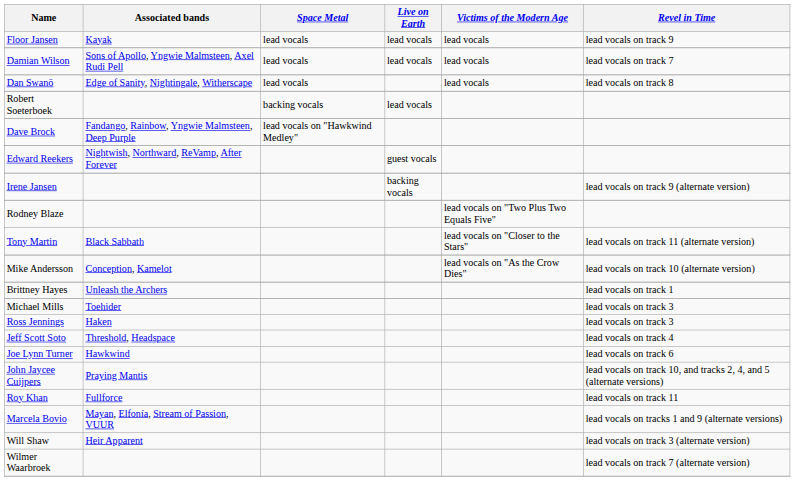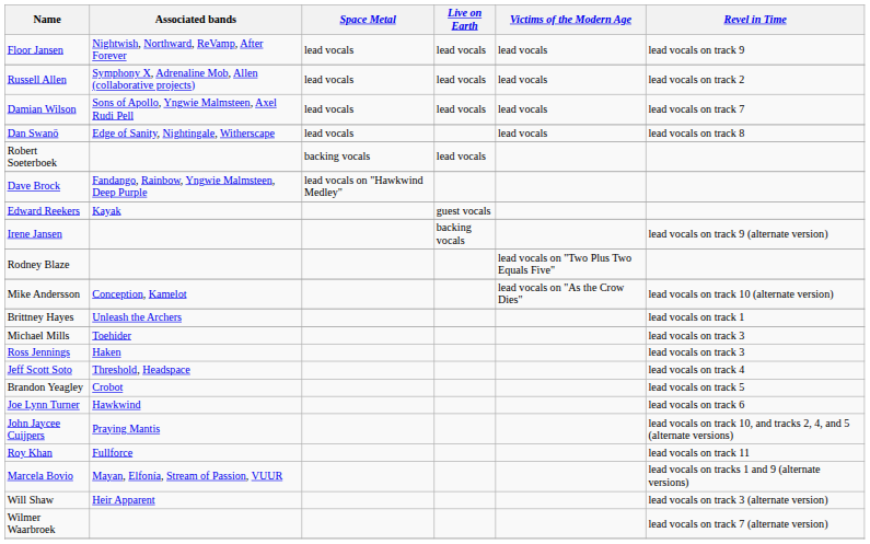 <table class="wikitable">
 <tr>
 <th>Name</th>
 <th>Associated bands</th>
 <th><em><a href='#'>Space Metal</a></em></th>
 <th><em><a href='#'>Live on Earth</a></em></th>
 <th><em><a href='#'>Victims of the Modern Age</a></em></th>
 <th><em><a href='#'>Revel in Time</a></em></th>
 </tr>
 <tr>
 <td><a href='#'>Floor Jansen</a></td>
-<td><a href='#'>Kayak</a></td>
+<td><a href='#'>Nightwish</a>, <a href='#'>Northward</a>, <a href='#'>ReVamp</a>, <a href='#'>After Forever</a></td>
 <td>lead vocals</td>
 <td>lead vocals</td>
 <td>lead vocals</td>
 <td>lead vocals on track 9</td>
 </tr>
 <tr>
+</tr>
+<tr>
+<td><a href='#'>Russell Allen</a></td>
+<td><a href='#'>Symphony X</a>, <a href='#'>Adrenaline Mob</a>, <a href='#'>Allen (collaborative projects)</a></td>
+<td>lead vocals</td>
+<td>lead vocals</td>
+<td>lead vocals</td>
+<td>lead vocals on track 2</td>
 </tr>
 <tr>
 <td><a href='#'>Damian Wilson</a></td>
 <td><a href='#'>Sons of Apollo</a>, <a href='#'>Yngwie Malmsteen</a>, <a href='#'>Axel Rudi Pell</a></td>
 <td>lead vocals</td>
 <td>lead vocals</td>
 <td>lead vocals</td>
 <td>lead vocals on track 7</td>
 </tr>
 <tr>
 </tr>
 <tr>
 <td><a href='#'>Dan Swanö</a></td>
 <td><a href='#'>Edge of Sanity</a>, <a href='#'>Nightingale</a>, <a href='#'>Witherscape</a></td>
 <td>lead vocals</td>
 <td></td>
 <td>lead vocals</td>
 <td>lead vocals on track 8</td>
 </tr>
 <tr>
 </tr>
 <tr>
 <td>Robert Soeterboek</td>
 <td></td>
 <td>backing vocals</td>
 <td>lead vocals</td>
 <td></td>
 <td></td>
 </tr>
 <tr>
 </tr>
 <tr>
 <td><a href='#'>Dave Brock</a></td>
 <td><a href='#'>Fandango</a>, <a href='#'>Rainbow</a>, <a href='#'>Yngwie Malmsteen</a>, <a href='#'>Deep Purple</a></td>
 <td>lead vocals on "Hawkwind Medley"</td>
 <td></td>
 <td></td>
 <td></td>
 </tr>
 <tr>
 </tr>
 <tr>
 <td><a href='#'>Edward Reekers</a></td>
-<td><a href='#'>Nightwish</a>, <a href='#'>Northward</a>, <a href='#'>ReVamp</a>, <a href='#'>After Forever</a></td>
+<td><a href='#'>Kayak</a></td>
 <td></td>
 <td>guest vocals</td>
 <td></td>
 <td></td>
 </tr>
 <tr>
 </tr>
 <tr>
 <td><a href='#'>Irene Jansen</a></td>
 <td></td>
 <td></td>
 <td>backing vocals</td>
 <td></td>
 <td>lead vocals on track 9 (alternate version)</td>
 </tr>
 <tr>
 </tr>
 <tr>
 <td>Rodney Blaze</td>
 <td></td>
 <td></td>
 <td></td>
 <td>lead vocals on "Two Plus Two Equals Five"</td>
 <td></td>
-</tr>
-<tr>
-<td><a href='#'>Tony Martin</a></td>
-<td><a href='#'>Black Sabbath</a></td>
-<td></td>
-<td></td>
-<td>lead vocals on "Closer to the Stars"</td>
-<td>lead vocals on track 11 (alternate version)</td>
 </tr>
 <tr>
 </tr>
 <tr>
 <td>Mike Andersson</td>
 <td><a href='#'>Conception</a>, <a href='#'>Kamelot</a></td>
 <td></td>
 <td></td>
 <td>lead vocals on "As the Crow Dies"</td>
 <td>lead vocals on track 10 (alternate version)</td>
 </tr>
 <tr>
 </tr>
 <tr>
 <td>Brittney Hayes</td>
 <td><a href='#'>Unleash the Archers</a></td>
 <td></td>
 <td></td>
 <td></td>
 <td>lead vocals on track 1</td>
 </tr>
 <tr>
 </tr>
 <tr>
 <td>Michael Mills</td>
 <td><a href='#'>Toehider</a></td>
 <td></td>
 <td></td>
 <td></td>
 <td>lead vocals on track 3</td>
 </tr>
 <tr>
 <td><a href='#'>Ross Jennings</a></td>
 <td><a href='#'>Haken</a></td>
 <td></td>
 <td></td>
 <td></td>
 <td>lead vocals on track 3</td>
 </tr>
 <tr>
 <td><a href='#'>Jeff Scott Soto</a></td>
 <td><a href='#'>Threshold</a>, <a href='#'>Headspace</a></td>
 <td></td>
 <td></td>
 <td></td>
 <td>lead vocals on track 4</td>
+</tr>
+<tr>
+<td>Brandon Yeagley</td>
+<td><a href='#'>Crobot</a></td>
+<td></td>
+<td></td>
+<td></td>
+<td>lead vocals on track 5</td>
 </tr>
 <tr>
 <td><a href='#'>Joe Lynn Turner</a></td>
 <td><a href='#'>Hawkwind</a></td>
 <td></td>
 <td></td>
 <td></td>
 <td>lead vocals on track 6</td>
 </tr>
 <tr>
 <td><a href='#'>John Jaycee Cuijpers</a></td>
 <td><a href='#'>Praying Mantis</a></td>
 <td></td>
 <td></td>
 <td></td>
 <td>lead vocals on track 10, and tracks 2, 4, and 5 (alternate versions)</td>
 </tr>
 <tr>
 <td><a href='#'>Roy Khan</a></td>
 <td><a href='#'>Fullforce</a></td>
 <td></td>
 <td></td>
 <td></td>
 <td>lead vocals on track 11</td>
 </tr>
 <tr>
 <td><a href='#'>Marcela Bovio</a></td>
 <td><a href='#'>Mayan</a>, <a href='#'>Elfonía</a>, <a href='#'>Stream of Passion</a>, <a href='#'>VUUR</a></td>
 <td></td>
 <td></td>
 <td></td>
 <td>lead vocals on tracks 1 and 9 (alternate versions)</td>
 </tr>
 <tr>
 <td>Will Shaw</td>
 <td><a href='#'>Heir Apparent</a></td>
 <td></td>
 <td></td>
 <td></td>
 <td>lead vocals on track 3 (alternate version)</td>
 </tr>
 <tr>
 <td>Wilmer Waarbroek</td>
 <td></td>
 <td></td>
 <td></td>
 <td></td>
 <td>lead vocals on track 7 (alternate version)</td>
 </tr>
 <tr>
 </tr>
 <tr>
 </tr>
 <tr>
 </tr>
 </table>
